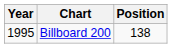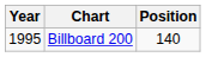 <table class="wikitable">
 <tr>
 <th>Year</th>
 <th>Chart</th>
 <th>Position</th>
 </tr>
 <tr>
 <td>1995</td>
 <td><a href='#'>Billboard 200</a></td>
-<td align="center">138</td>
+<td align="center">140</td>
 </tr>
 </table>
